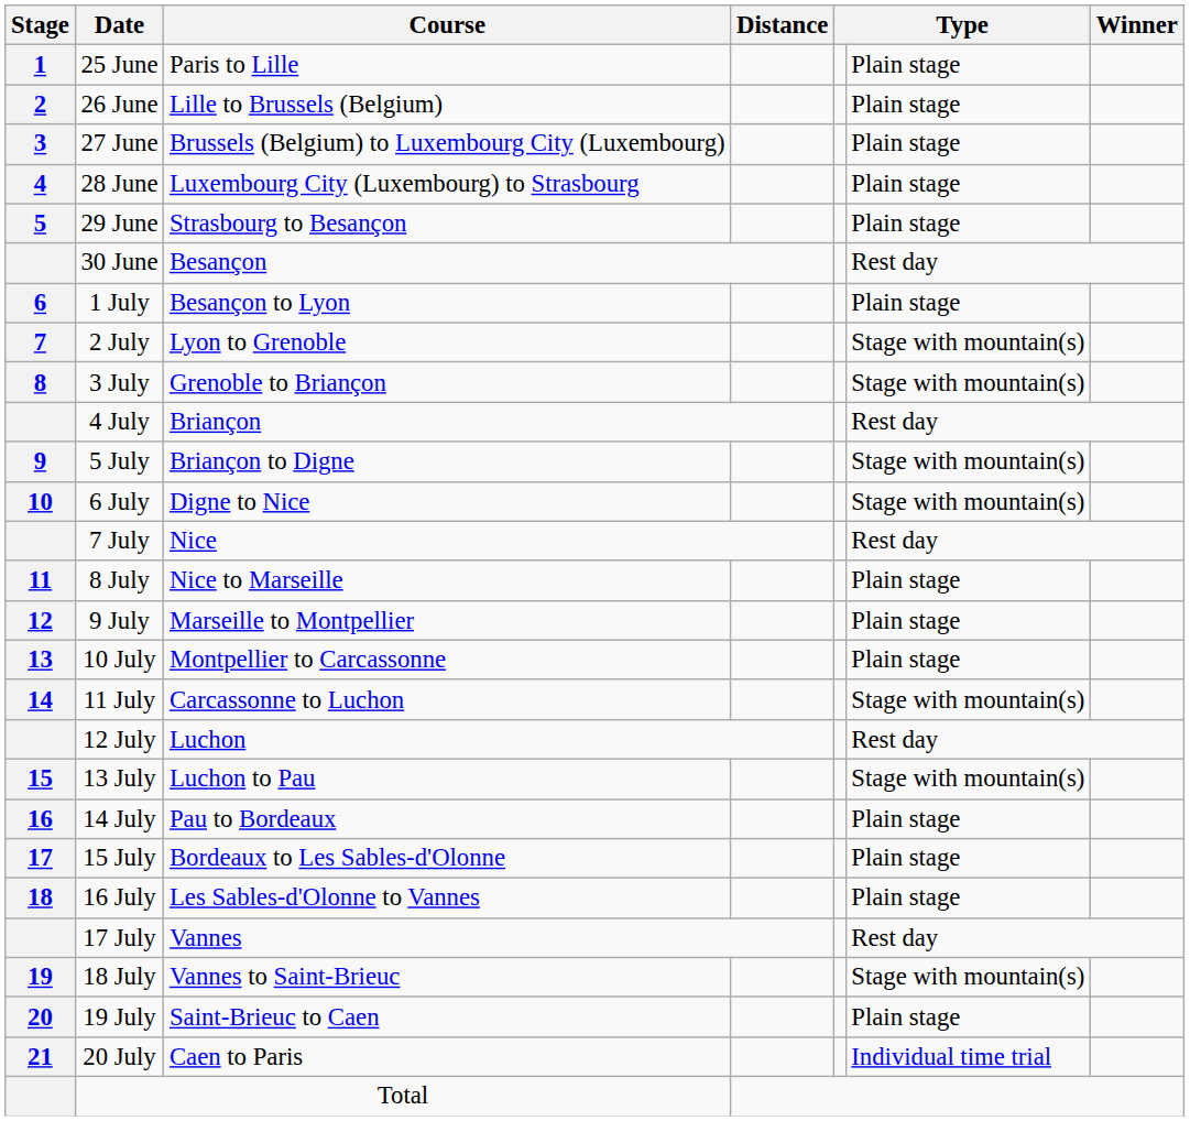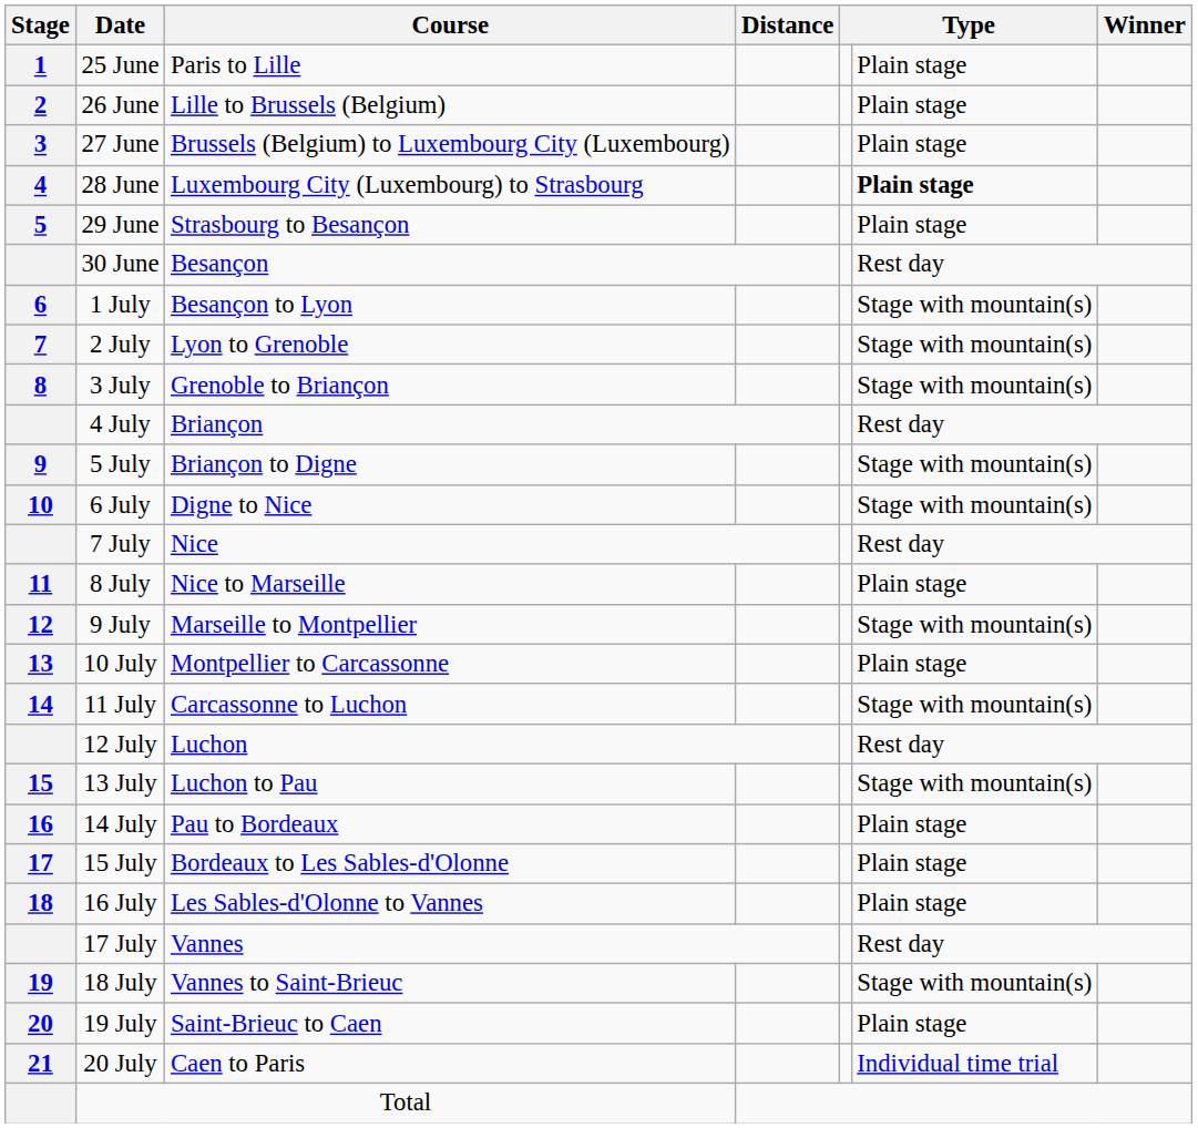 <table class="wikitable">
 <tr>
 <th scope="col">Stage</th>
 <th scope="col">Date</th>
 <th scope="col">Course</th>
 <th scope="col">Distance</th>
 <th scope="col" colspan="2">Type</th>
 <th scope="col">Winner</th>
 </tr>
 <tr>
 <th scope="row"><a href='#'>1</a></th>
 <td style="text-align:center;">25 June</td>
 <td>Paris to <a href='#'>Lille</a></td>
 <td style="text-align:center;"></td>
 <td></td>
 <td>Plain stage</td>
 <td></td>
 </tr>
 <tr>
 <th scope="row"><a href='#'>2</a></th>
 <td style="text-align:center;">26 June</td>
 <td><a href='#'>Lille</a> to <a href='#'>Brussels</a> (Belgium)</td>
 <td style="text-align:center;"></td>
 <td></td>
 <td>Plain stage</td>
 <td></td>
 </tr>
 <tr>
 <th scope="row"><a href='#'>3</a></th>
 <td style="text-align:center;">27 June</td>
 <td><a href='#'>Brussels</a> (Belgium) to <a href='#'>Luxembourg City</a> (Luxembourg)</td>
 <td style="text-align:center;"></td>
 <td></td>
 <td>Plain stage</td>
 <td></td>
 </tr>
 <tr>
 <th scope="row"><a href='#'>4</a></th>
 <td style="text-align:center;">28 June</td>
 <td><a href='#'>Luxembourg City</a> (Luxembourg) to <a href='#'>Strasbourg</a></td>
 <td style="text-align:center;"></td>
 <td></td>
-<td>Plain stage</td>
+<td><strong>Plain stage</strong></td>
 <td></td>
 </tr>
 <tr>
 <th scope="row"><a href='#'>5</a></th>
 <td style="text-align:center;">29 June</td>
 <td><a href='#'>Strasbourg</a> to <a href='#'>Besançon</a></td>
 <td style="text-align:center;"></td>
 <td></td>
 <td>Plain stage</td>
 <td></td>
 </tr>
 <tr>
 <th scope="row"></th>
 <td style="text-align:center;">30 June</td>
 <td colspan="2"><a href='#'>Besançon</a></td>
 <td></td>
 <td colspan="2">Rest day</td>
 </tr>
 <tr>
 <th scope="row"><a href='#'>6</a></th>
 <td style="text-align:center;">1 July</td>
 <td><a href='#'>Besançon</a> to <a href='#'>Lyon</a></td>
 <td style="text-align:center;"></td>
 <td></td>
-<td>Plain stage</td>
+<td>Stage with mountain(s)</td>
 <td></td>
 </tr>
 <tr>
 <th scope="row"><a href='#'>7</a></th>
 <td style="text-align:center;">2 July</td>
 <td><a href='#'>Lyon</a> to <a href='#'>Grenoble</a></td>
 <td style="text-align:center;"></td>
 <td></td>
 <td>Stage with mountain(s)</td>
 <td></td>
 </tr>
 <tr>
 <th scope="row"><a href='#'>8</a></th>
 <td style="text-align:center;">3 July</td>
 <td><a href='#'>Grenoble</a> to <a href='#'>Briançon</a></td>
 <td style="text-align:center;"></td>
 <td></td>
 <td>Stage with mountain(s)</td>
 <td></td>
 </tr>
 <tr>
 <th scope="row"></th>
 <td style="text-align:center;">4 July</td>
 <td colspan="2"><a href='#'>Briançon</a></td>
 <td></td>
 <td colspan="2">Rest day</td>
 </tr>
 <tr>
 <th scope="row"><a href='#'>9</a></th>
 <td style="text-align:center;">5 July</td>
 <td><a href='#'>Briançon</a> to <a href='#'>Digne</a></td>
 <td style="text-align:center;"></td>
 <td></td>
 <td>Stage with mountain(s)</td>
 <td></td>
 </tr>
 <tr>
 <th scope="row"><a href='#'>10</a></th>
 <td style="text-align:center;">6 July</td>
 <td><a href='#'>Digne</a> to <a href='#'>Nice</a></td>
 <td style="text-align:center;"></td>
 <td></td>
 <td>Stage with mountain(s)</td>
 <td></td>
 </tr>
 <tr>
 <th scope="row"></th>
 <td style="text-align:center;">7 July</td>
 <td colspan="2"><a href='#'>Nice</a></td>
 <td></td>
 <td colspan="2">Rest day</td>
 </tr>
 <tr>
 <th scope="row"><a href='#'>11</a></th>
 <td style="text-align:center;">8 July</td>
 <td><a href='#'>Nice</a> to <a href='#'>Marseille</a></td>
 <td style="text-align:center;"></td>
 <td></td>
 <td>Plain stage</td>
 <td></td>
 </tr>
 <tr>
 <th scope="row"><a href='#'>12</a></th>
 <td style="text-align:center;">9 July</td>
 <td><a href='#'>Marseille</a> to <a href='#'>Montpellier</a></td>
 <td style="text-align:center;"></td>
 <td></td>
-<td>Plain stage</td>
+<td>Stage with mountain(s)</td>
 <td></td>
 </tr>
 <tr>
 <th scope="row"><a href='#'>13</a></th>
 <td style="text-align:center;">10 July</td>
 <td><a href='#'>Montpellier</a> to <a href='#'>Carcassonne</a></td>
 <td style="text-align:center;"></td>
 <td></td>
 <td>Plain stage</td>
 <td></td>
 </tr>
 <tr>
 <th scope="row"><a href='#'>14</a></th>
 <td style="text-align:center;">11 July</td>
 <td><a href='#'>Carcassonne</a> to <a href='#'>Luchon</a></td>
 <td style="text-align:center;"></td>
 <td></td>
 <td>Stage with mountain(s)</td>
 <td></td>
 </tr>
 <tr>
 <th scope="row"></th>
 <td style="text-align:center;">12 July</td>
 <td colspan="2"><a href='#'>Luchon</a></td>
 <td></td>
 <td colspan="2">Rest day</td>
 </tr>
 <tr>
 <th scope="row"><a href='#'>15</a></th>
 <td style="text-align:center;">13 July</td>
 <td><a href='#'>Luchon</a> to <a href='#'>Pau</a></td>
 <td style="text-align:center;"></td>
 <td></td>
 <td>Stage with mountain(s)</td>
 <td></td>
 </tr>
 <tr>
 <th scope="row"><a href='#'>16</a></th>
 <td style="text-align:center;">14 July</td>
 <td><a href='#'>Pau</a> to <a href='#'>Bordeaux</a></td>
 <td style="text-align:center;"></td>
 <td></td>
 <td>Plain stage</td>
 <td></td>
 </tr>
 <tr>
 <th scope="row"><a href='#'>17</a></th>
 <td style="text-align:center;">15 July</td>
 <td><a href='#'>Bordeaux</a> to <a href='#'>Les Sables-d'Olonne</a></td>
 <td style="text-align:center;"></td>
 <td></td>
 <td>Plain stage</td>
 <td></td>
 </tr>
 <tr>
 <th scope="row"><a href='#'>18</a></th>
 <td style="text-align:center;">16 July</td>
 <td><a href='#'>Les Sables-d'Olonne</a> to <a href='#'>Vannes</a></td>
 <td style="text-align:center;"></td>
 <td></td>
 <td>Plain stage</td>
 <td></td>
 </tr>
 <tr>
 <th scope="row"></th>
 <td style="text-align:center;">17 July</td>
 <td colspan="2"><a href='#'>Vannes</a></td>
 <td></td>
 <td colspan="2">Rest day</td>
 </tr>
 <tr>
 <th scope="row"><a href='#'>19</a></th>
 <td style="text-align:center;">18 July</td>
 <td><a href='#'>Vannes</a> to <a href='#'>Saint-Brieuc</a></td>
 <td style="text-align:center;"></td>
 <td></td>
 <td>Stage with mountain(s)</td>
 <td></td>
 </tr>
 <tr>
 <th scope="row"><a href='#'>20</a></th>
 <td style="text-align:center;">19 July</td>
 <td><a href='#'>Saint-Brieuc</a> to <a href='#'>Caen</a></td>
 <td style="text-align:center;"></td>
 <td></td>
 <td>Plain stage</td>
 <td></td>
 </tr>
 <tr>
 <th scope="row"><a href='#'>21</a></th>
 <td style="text-align:center;">20 July</td>
 <td><a href='#'>Caen</a> to Paris</td>
 <td style="text-align:center;"></td>
 <td></td>
 <td><a href='#'>Individual time trial</a></td>
 <td></td>
 </tr>
 <tr>
 <th scope="row"></th>
 <td colspan="2" style="text-align:center">Total</td>
 <td colspan="4" style="text-align:center"></td>
 </tr>
 </table>
